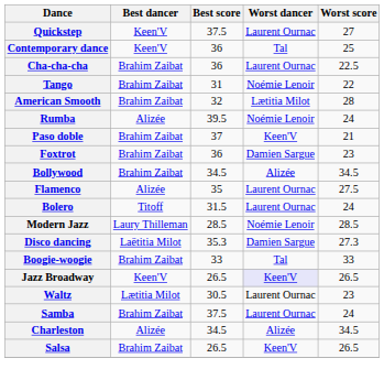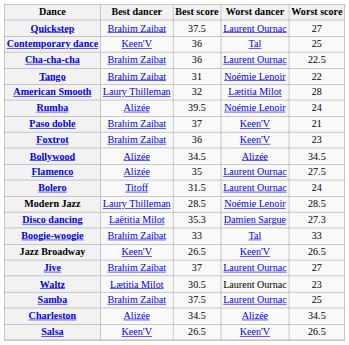 <table class="wikitable sortable" style="text-align:center;">
 <tr>
 <th>Dance</th>
 <th class="sortable">Best dancer</th>
 <th>Best score</th>
 <th class="sortable">Worst dancer</th>
 <th>Worst score</th>
 </tr>
 <tr>
 <th><a href='#'>Quickstep</a></th>
-<td><a href='#'>Keen'V</a></td>
+<td><a href='#'>Brahim Zaibat</a></td>
 <td>37.5</td>
 <td><a href='#'>Laurent Ournac</a></td>
 <td>27</td>
 </tr>
 <tr>
 <th><a href='#'>Contemporary dance</a></th>
 <td><a href='#'>Keen'V</a></td>
 <td>36</td>
 <td><a href='#'>Tal</a></td>
 <td>25</td>
 </tr>
 <tr>
 <th><a href='#'>Cha-cha-cha</a></th>
 <td><a href='#'>Brahim Zaibat</a></td>
 <td>36</td>
 <td><a href='#'>Laurent Ournac</a></td>
 <td>22.5</td>
 </tr>
 <tr>
 <th><a href='#'>Tango</a></th>
 <td><a href='#'>Brahim Zaibat</a></td>
 <td>31</td>
 <td><a href='#'>Noémie Lenoir</a></td>
 <td>22</td>
 </tr>
 <tr>
 <th><a href='#'>American Smooth</a></th>
-<td><a href='#'>Brahim Zaibat</a></td>
+<td><a href='#'>Laury Thilleman</a></td>
 <td>32</td>
 <td><a href='#'>Lætitia Milot</a></td>
 <td>28</td>
 </tr>
 <tr>
 <th><a href='#'>Rumba</a></th>
 <td><a href='#'>Alizée</a></td>
 <td>39.5</td>
 <td><a href='#'>Noémie Lenoir</a></td>
 <td>24</td>
 </tr>
 <tr>
 <th><a href='#'>Paso doble</a></th>
 <td><a href='#'>Brahim Zaibat</a></td>
 <td>37</td>
 <td><a href='#'>Keen'V</a></td>
 <td>21</td>
 </tr>
 <tr>
 <th><a href='#'>Foxtrot</a></th>
 <td><a href='#'>Brahim Zaibat</a></td>
 <td>36</td>
-<td><a href='#'>Damien Sargue</a></td>
+<td><a href='#'>Keen'V</a></td>
 <td>23</td>
 </tr>
 <tr>
 <th><a href='#'>Bollywood</a></th>
-<td><a href='#'>Brahim Zaibat</a></td>
+<td><a href='#'>Alizée</a></td>
 <td>34.5</td>
 <td><a href='#'>Alizée</a></td>
 <td>34.5</td>
 </tr>
 <tr>
 <th><a href='#'>Flamenco</a></th>
 <td><a href='#'>Alizée</a></td>
 <td>35</td>
 <td><a href='#'>Laurent Ournac</a></td>
 <td>27.5</td>
 </tr>
 <tr>
 <th><a href='#'>Bolero</a></th>
 <td><a href='#'>Titoff</a></td>
 <td>31.5</td>
 <td><a href='#'>Laurent Ournac</a></td>
 <td>24</td>
 </tr>
 <tr>
 <th>Modern Jazz</th>
 <td><a href='#'>Laury Thilleman</a></td>
 <td>28.5</td>
 <td><a href='#'>Noémie Lenoir</a></td>
 <td>28.5</td>
 </tr>
 <tr>
 <th><a href='#'>Disco dancing</a></th>
 <td><a href='#'>Laëtitia Milot</a></td>
 <td>35.3</td>
 <td><a href='#'>Damien Sargue</a></td>
 <td>27.3</td>
 </tr>
 <tr>
 <th><a href='#'>Boogie-woogie</a></th>
 <td><a href='#'>Brahim Zaibat</a></td>
 <td>33</td>
 <td><a href='#'>Tal</a></td>
 <td>33</td>
 </tr>
 <tr>
 <th>Jazz Broadway</th>
 <td><a href='#'>Keen'V</a></td>
 <td>26.5</td>
-<td style="background: lavender;"><a href='#'>Keen'V</a></td>
+<td><a href='#'>Keen'V</a></td>
 <td>26.5</td>
+</tr>
+<tr>
+<th><a href='#'>Jive</a></th>
+<td><a href='#'>Brahim Zaibat</a></td>
+<td>37</td>
+<td><a href='#'>Laurent Ournac</a></td>
+<td>27</td>
 </tr>
 <tr>
 <th><a href='#'>Waltz</a></th>
 <td><a href='#'>Lætitia Milot</a></td>
 <td>30.5</td>
 <td>Laurent Ournac</td>
 <td>23</td>
 </tr>
 <tr>
 <th><a href='#'>Samba</a></th>
 <td><a href='#'>Brahim Zaibat</a></td>
 <td>37.5</td>
 <td><a href='#'>Laurent Ournac</a></td>
-<td>24</td>
+<td>25</td>
 </tr>
 <tr>
 <th><a href='#'>Charleston</a></th>
 <td><a href='#'>Alizée</a></td>
 <td>34.5</td>
 <td><a href='#'>Alizée</a></td>
 <td>34.5</td>
 </tr>
 <tr>
 <th><a href='#'>Salsa</a></th>
-<td><a href='#'>Brahim Zaibat</a></td>
+<td><a href='#'>Keen'V</a></td>
 <td>26.5</td>
 <td><a href='#'>Keen'V</a></td>
 <td>26.5</td>
 </tr>
 <tr>
 </tr>
 </table>
